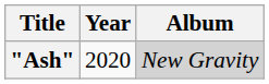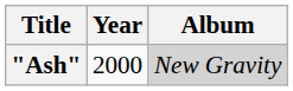 <table class="wikitable plainrowheaders" style="text-align:center">
 <tr>
 <th scope="col">Title</th>
 <th scope="col">Year</th>
 <th scope="col">Album</th>
 </tr>
 <tr>
 <th scope="row">"Ash"<br></th>
-<td>2020</td>
+<td>2000</td>
 <td style="background: lightgrey;"><em>New Gravity</em></td>
 </tr>
 </table>
